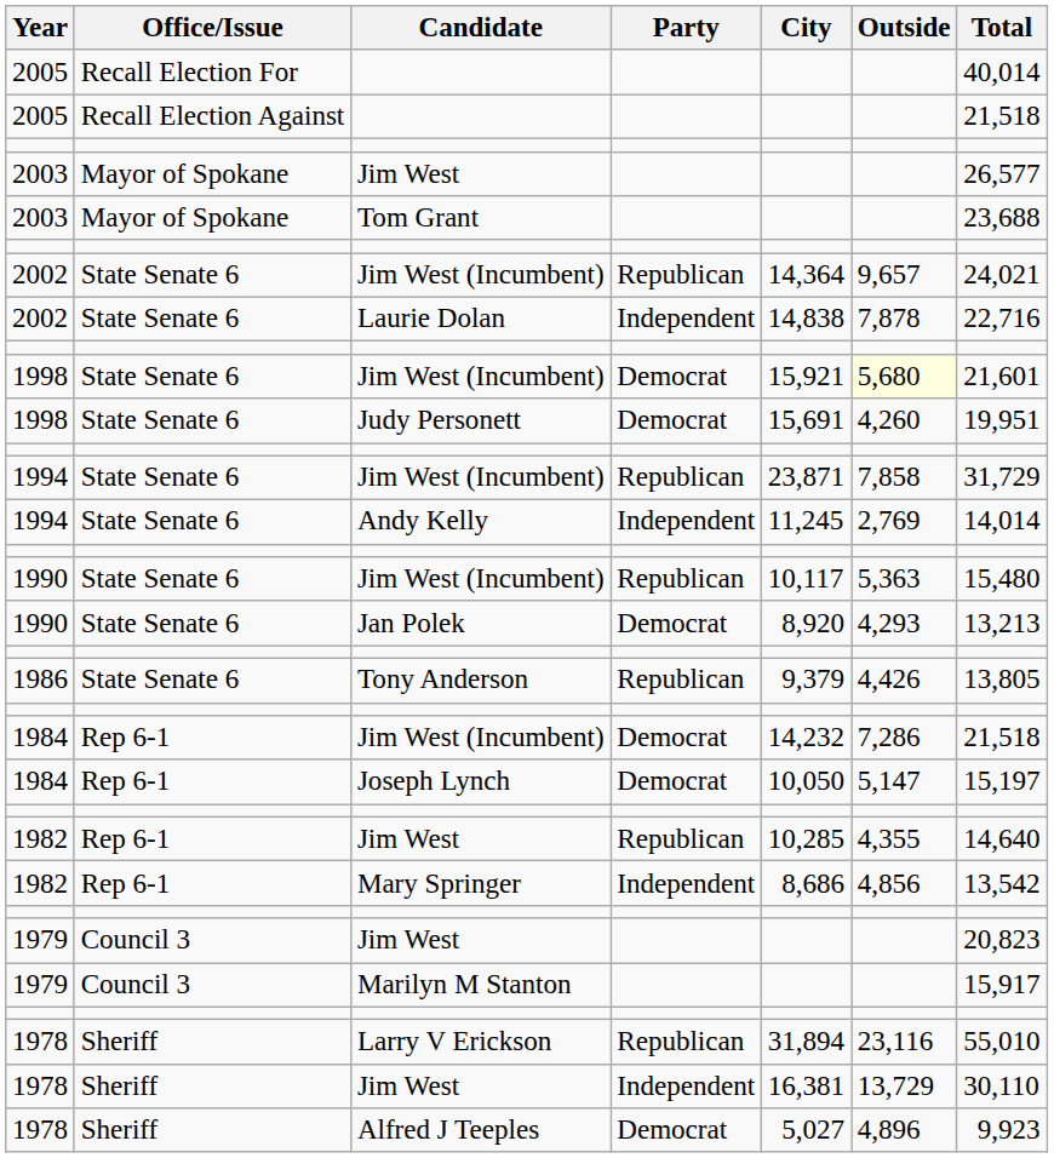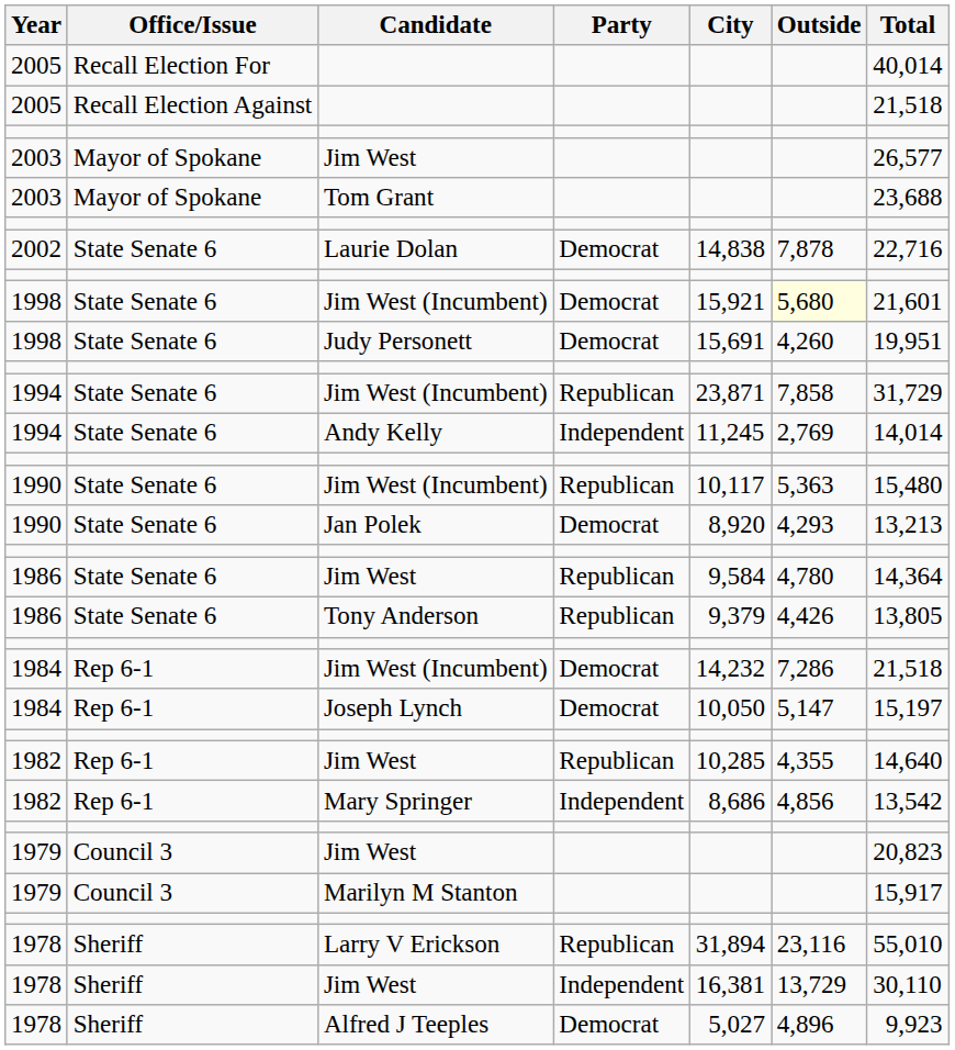 <table class="wikitable">
 <tr>
 <th>Year</th>
 <th>Office/Issue</th>
 <th>Candidate</th>
 <th>Party</th>
 <th>City</th>
 <th>Outside</th>
 <th>Total</th>
 </tr>
 <tr>
 <td>2005</td>
 <td>Recall Election For</td>
 <td></td>
 <td></td>
 <td></td>
 <td></td>
 <td>40,014</td>
 </tr>
 <tr>
 <td>2005</td>
 <td>Recall Election Against</td>
 <td></td>
 <td></td>
 <td></td>
 <td></td>
 <td>21,518</td>
 </tr>
 <tr>
 <td></td>
 <td></td>
 <td></td>
 <td></td>
 <td></td>
 <td></td>
 <td></td>
 </tr>
 <tr>
 <td>2003</td>
 <td>Mayor of Spokane</td>
 <td>Jim West</td>
 <td></td>
 <td></td>
 <td></td>
 <td>26,577</td>
 </tr>
 <tr>
 <td>2003</td>
 <td>Mayor of Spokane</td>
 <td>Tom Grant</td>
 <td></td>
 <td></td>
 <td></td>
 <td>23,688</td>
 </tr>
 <tr>
 <td></td>
 <td></td>
 <td></td>
 <td></td>
 <td></td>
 <td></td>
 <td></td>
 </tr>
 <tr>
 <td>2002</td>
 <td>State Senate 6</td>
-<td>Jim West (Incumbent)</td>
-<td>Republican</td>
-<td>14,364</td>
-<td>9,657</td>
-<td>24,021</td>
-</tr>
-<tr>
-<td>2002</td>
-<td>State Senate 6</td>
 <td>Laurie Dolan</td>
-<td>Independent</td>
+<td>Democrat</td>
 <td>14,838</td>
 <td>7,878</td>
 <td>22,716</td>
 </tr>
 <tr>
 <td></td>
 <td></td>
 <td></td>
 <td></td>
 <td></td>
 <td></td>
 <td></td>
 </tr>
 <tr>
 <td>1998</td>
 <td>State Senate 6</td>
 <td>Jim West (Incumbent)</td>
 <td>Democrat</td>
 <td>15,921</td>
 <td style="background: lightyellow;">5,680</td>
 <td>21,601</td>
 </tr>
 <tr>
 <td>1998</td>
 <td>State Senate 6</td>
 <td>Judy Personett</td>
 <td>Democrat</td>
 <td>15,691</td>
 <td>4,260</td>
 <td>19,951</td>
 </tr>
 <tr>
 <td></td>
 <td></td>
 <td></td>
 <td></td>
 <td></td>
 <td></td>
 <td></td>
 </tr>
 <tr>
 <td>1994</td>
 <td>State Senate 6</td>
 <td>Jim West (Incumbent)</td>
 <td>Republican</td>
 <td>23,871</td>
 <td>7,858</td>
 <td>31,729</td>
 </tr>
 <tr>
 <td>1994</td>
 <td>State Senate 6</td>
 <td>Andy Kelly</td>
 <td>Independent</td>
 <td>11,245</td>
 <td>2,769</td>
 <td>14,014</td>
 </tr>
 <tr>
 <td></td>
 <td></td>
 <td></td>
 <td></td>
 <td></td>
 <td></td>
 <td></td>
 </tr>
 <tr>
 <td>1990</td>
 <td>State Senate 6</td>
 <td>Jim West (Incumbent)</td>
 <td>Republican</td>
 <td>10,117</td>
 <td>5,363</td>
 <td>15,480</td>
 </tr>
 <tr>
 <td>1990</td>
 <td>State Senate 6</td>
 <td>Jan Polek</td>
 <td>Democrat</td>
 <td align=right>8,920</td>
 <td>4,293</td>
 <td>13,213</td>
 </tr>
 <tr>
 <td></td>
 <td></td>
 <td></td>
 <td></td>
 <td></td>
 <td></td>
 <td></td>
+</tr>
+<tr>
+<td>1986</td>
+<td>State Senate 6</td>
+<td>Jim West</td>
+<td>Republican</td>
+<td align=right>9,584</td>
+<td>4,780</td>
+<td>14,364</td>
 </tr>
 <tr>
 <td>1986</td>
 <td>State Senate 6</td>
 <td>Tony Anderson</td>
 <td>Republican</td>
 <td align=right>9,379</td>
 <td>4,426</td>
 <td>13,805</td>
 </tr>
 <tr>
 <td></td>
 <td></td>
 <td></td>
 <td></td>
 <td></td>
 <td></td>
 <td></td>
 </tr>
 <tr>
 <td>1984</td>
 <td>Rep 6-1</td>
 <td>Jim West (Incumbent)</td>
 <td>Democrat</td>
 <td>14,232</td>
 <td>7,286</td>
 <td>21,518</td>
 </tr>
 <tr>
 <td>1984</td>
 <td>Rep 6-1</td>
 <td>Joseph Lynch</td>
 <td>Democrat</td>
 <td>10,050</td>
 <td>5,147</td>
 <td>15,197</td>
 </tr>
 <tr>
 <td></td>
 <td></td>
 <td></td>
 <td></td>
 <td></td>
 <td></td>
 <td></td>
 </tr>
 <tr>
 <td>1982</td>
 <td>Rep 6-1</td>
 <td>Jim West</td>
 <td>Republican</td>
 <td>10,285</td>
 <td>4,355</td>
 <td>14,640</td>
 </tr>
 <tr>
 <td>1982</td>
 <td>Rep 6-1</td>
 <td>Mary Springer</td>
 <td>Independent</td>
 <td align=right>8,686</td>
 <td>4,856</td>
 <td>13,542</td>
 </tr>
 <tr>
 <td></td>
 <td></td>
 <td></td>
 <td></td>
 <td></td>
 <td></td>
 <td></td>
 </tr>
 <tr>
 <td>1979</td>
 <td>Council 3</td>
 <td>Jim West</td>
 <td></td>
 <td></td>
 <td></td>
 <td>20,823</td>
 </tr>
 <tr>
 <td>1979</td>
 <td>Council 3</td>
 <td>Marilyn M Stanton</td>
 <td></td>
 <td></td>
 <td></td>
 <td>15,917</td>
 </tr>
 <tr>
 <td></td>
 <td></td>
 <td></td>
 <td></td>
 <td></td>
 <td></td>
 <td></td>
 </tr>
 <tr>
 <td>1978</td>
 <td>Sheriff</td>
 <td>Larry V Erickson</td>
 <td>Republican</td>
 <td>31,894</td>
 <td>23,116</td>
 <td>55,010</td>
 </tr>
 <tr>
 <td>1978</td>
 <td>Sheriff</td>
 <td>Jim West</td>
 <td>Independent</td>
 <td>16,381</td>
 <td>13,729</td>
 <td>30,110</td>
 </tr>
 <tr>
 <td>1978</td>
 <td>Sheriff</td>
 <td>Alfred J Teeples</td>
 <td>Democrat</td>
 <td align=right>5,027</td>
 <td>4,896</td>
 <td align=right>9,923</td>
 </tr>
 </table>
